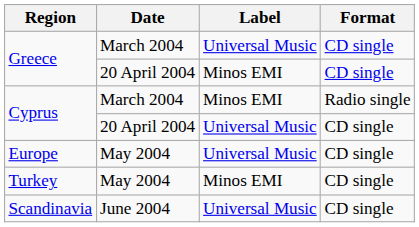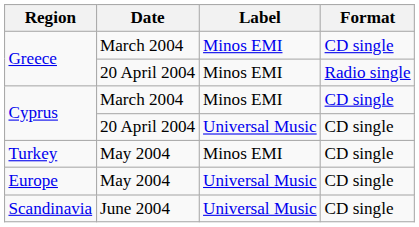 <table class="wikitable">
 <tr>
 <th>Region</th>
 <th>Date</th>
 <th>Label</th>
 <th>Format</th>
 </tr>
 <tr>
 <td rowspan="2"><a href='#'>Greece</a></td>
 <td>March 2004</td>
-<td><a href='#'>Universal Music</a></td>
+<td><a href='#'>Minos EMI</a></td>
 <td><a href='#'>CD single</a></td>
 </tr>
 <tr>
 <td>20 April 2004</td>
 <td>Minos EMI</td>
-<td><a href='#'>CD single</a></td>
+<td><a href='#'>Radio single</a></td>
 </tr>
 <tr>
 <td rowspan="2"><a href='#'>Cyprus</a></td>
 <td>March 2004</td>
 <td>Minos EMI</td>
-<td>Radio single</td>
+<td><a href='#'>CD single</a></td>
 </tr>
 <tr>
 <td>20 April 2004</td>
-<td><a href='#'>Universal Music</a></td>
-<td>CD single</td>
-</tr>
-<tr>
-<td><a href='#'>Europe</a></td>
-<td>May 2004</td>
 <td><a href='#'>Universal Music</a></td>
 <td>CD single</td>
 </tr>
 <tr>
 <td><a href='#'>Turkey</a></td>
 <td>May 2004</td>
 <td>Minos EMI</td>
 <td>CD single</td>
 </tr>
 <tr>
+<td><a href='#'>Europe</a></td>
+<td>May 2004</td>
+<td><a href='#'>Universal Music</a></td>
+<td>CD single</td>
+</tr>
+<tr>
 <td><a href='#'>Scandinavia</a></td>
 <td>June 2004</td>
 <td><a href='#'>Universal Music</a></td>
 <td>CD single</td>
 </tr>
 </table>
